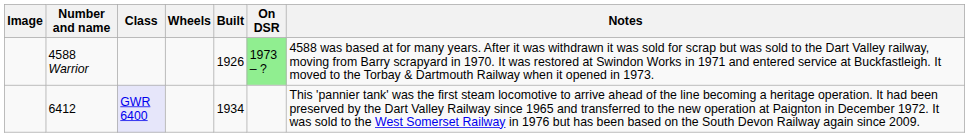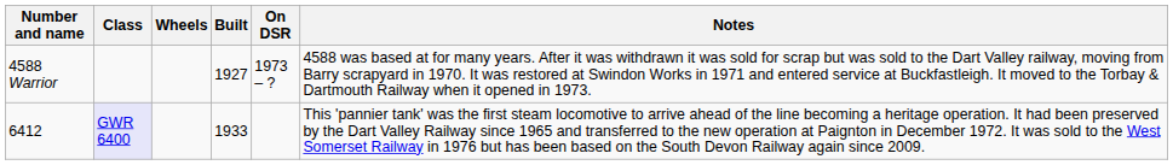 <table class="wikitable sortable">
 <tr>
-<th class=unsortable>Image</th>
 <th>Number and name</th>
 <th>Class</th>
 <th>Wheels</th>
 <th>Built</th>
 <th>On DSR</th>
 <th class=unsortable>Notes</th>
 </tr>
 <tr>
-<td></td>
 <td>4588 <em>Warrior</em></td>
 <td></td>
 <td></td>
-<td>1926</td>
-<td style="background: lightgreen;">1973 – ?</td>
+<td>1927</td>
+<td>1973 – ?</td>
 <td>4588 was based at  for many years. After it was withdrawn it was sold for scrap but was sold to the Dart Valley railway, moving from Barry scrapyard in 1970. It was restored at Swindon Works in 1971 and entered service at Buckfastleigh. It moved to the Torbay & Dartmouth Railway when it opened in 1973.</td>
 </tr>
 <tr>
-<td></td>
 <td>6412</td>
 <td style="background: lavender;"><a href='#'>GWR 6400</a></td>
 <td></td>
-<td>1934</td>
+<td>1933</td>
 <td></td>
 <td>This 'pannier tank' was the first steam locomotive to arrive ahead of the line becoming a heritage operation. It had been preserved by the Dart Valley Railway since 1965 and transferred to the new operation at Paignton in December 1972. It was sold to the <a href='#'>West Somerset Railway</a> in 1976 but has been based on the South Devon Railway again since 2009.</td>
 </tr>
 </table>
